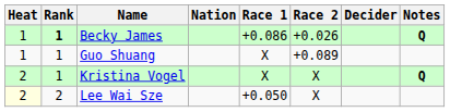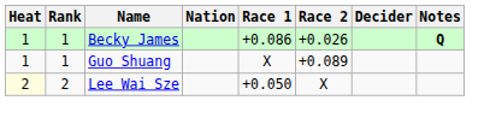 <table class="wikitable sortable" style="text-align:center">
 <tr>
 <th>Heat</th>
 <th>Rank</th>
 <th>Name</th>
 <th>Nation</th>
 <th>Race 1</th>
 <th>Race 2</th>
 <th>Decider</th>
 <th>Notes</th>
 </tr>
 <tr bgcolor=ccffcc>
 <td>1</td>
-<td><strong>1</strong></td>
+<td>1</td>
 <td align=left><a href='#'>Becky James</a></td>
 <td align=left></td>
 <td>+0.086</td>
 <td>+0.026</td>
 <td></td>
 <td><strong>Q</strong></td>
 </tr>
 <tr>
 <td>1</td>
 <td>1</td>
 <td align=left><a href='#'>Guo Shuang</a></td>
 <td align=left></td>
 <td>X</td>
 <td>+0.089</td>
 <td></td>
 <td></td>
 </tr>
-<tr bgcolor=ccffcc>
-<td>2</td>
-<td>1</td>
-<td align=left><a href='#'>Kristina Vogel</a></td>
-<td align=left></td>
-<td>X</td>
-<td>X</td>
-<td></td>
-<td><strong>Q</strong></td>
-</tr>
 <tr>
 <td style="background: lightyellow;">2</td>
 <td>2</td>
 <td align=left><a href='#'>Lee Wai Sze</a></td>
 <td align=left></td>
 <td>+0.050</td>
 <td>X</td>
 <td></td>
 <td></td>
 </tr>
 </table>
